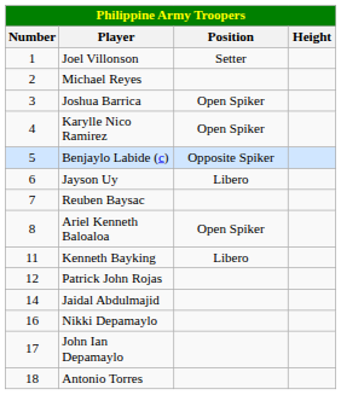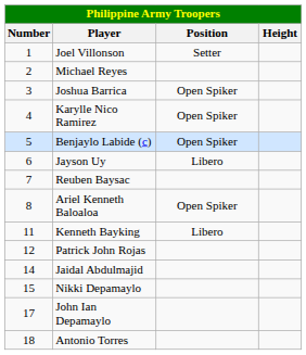 <table class="wikitable sortable" style="text-align:center;">
 <tr>
 <th colspan="5" style= "background: green; color: yellow; text-align: center"><strong>Philippine Army Troopers</strong></th>
 </tr>
 <tr>
 <th width=3px>Number</th>
 <th width=130px>Player</th>
 <th width=130px>Position</th>
 <th width=50px>Height</th>
 </tr>
 <tr>
 <td>1</td>
 <td style="text-align: left">Joel Villonson</td>
 <td>Setter</td>
 <td></td>
 </tr>
 <tr>
 <td>2</td>
 <td style="text-align: left">Michael Reyes</td>
 <td></td>
 <td></td>
 </tr>
 <tr>
 <td>3</td>
 <td style="text-align: left">Joshua Barrica</td>
 <td>Open Spiker</td>
 <td></td>
 </tr>
 <tr>
 <td>4</td>
 <td style="text-align: left">Karylle Nico Ramirez</td>
 <td>Open Spiker</td>
 <td></td>
 </tr>
 <tr bgcolor=#D0E6FF>
 <td>5</td>
 <td style="text-align: left">Benjaylo Labide (<a href='#'>c</a>)</td>
-<td>Opposite Spiker</td>
+<td>Open Spiker</td>
 <td></td>
 </tr>
 <tr>
 <td>6</td>
 <td style="text-align: left">Jayson Uy</td>
 <td>Libero</td>
 <td></td>
 </tr>
 <tr>
 <td>7</td>
 <td style="text-align: left">Reuben Baysac</td>
 <td></td>
 <td></td>
 </tr>
 <tr>
 <td>8</td>
 <td style="text-align: left">Ariel Kenneth Baloaloa</td>
 <td>Open Spiker</td>
 <td></td>
 </tr>
 <tr>
 <td>11</td>
 <td style="text-align: left">Kenneth Bayking</td>
 <td>Libero</td>
 <td></td>
 </tr>
 <tr>
 <td>12</td>
 <td style="text-align: left">Patrick John Rojas</td>
 <td></td>
 <td></td>
 </tr>
 <tr>
 <td>14</td>
 <td style="text-align: left">Jaidal Abdulmajid</td>
 <td></td>
 <td></td>
 </tr>
 <tr>
-<td>16</td>
+<td>15</td>
 <td style="text-align: left">Nikki Depamaylo</td>
 <td></td>
 <td></td>
 </tr>
 <tr>
 <td>17</td>
 <td style="text-align: left">John Ian Depamaylo</td>
 <td></td>
 <td></td>
 </tr>
 <tr>
 <td>18</td>
 <td style="text-align: left">Antonio Torres</td>
 <td></td>
 <td></td>
 </tr>
 </table>
